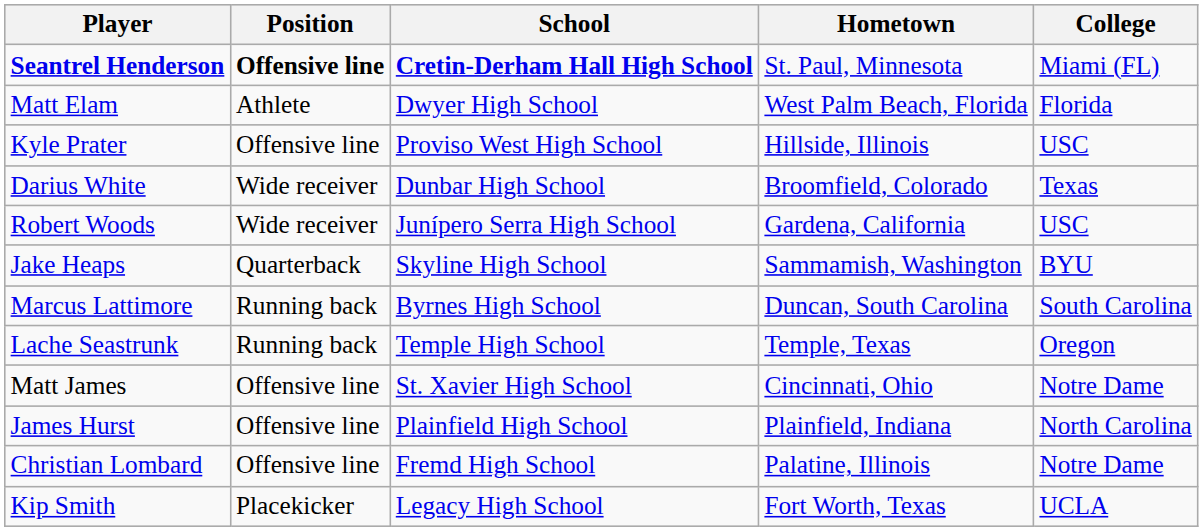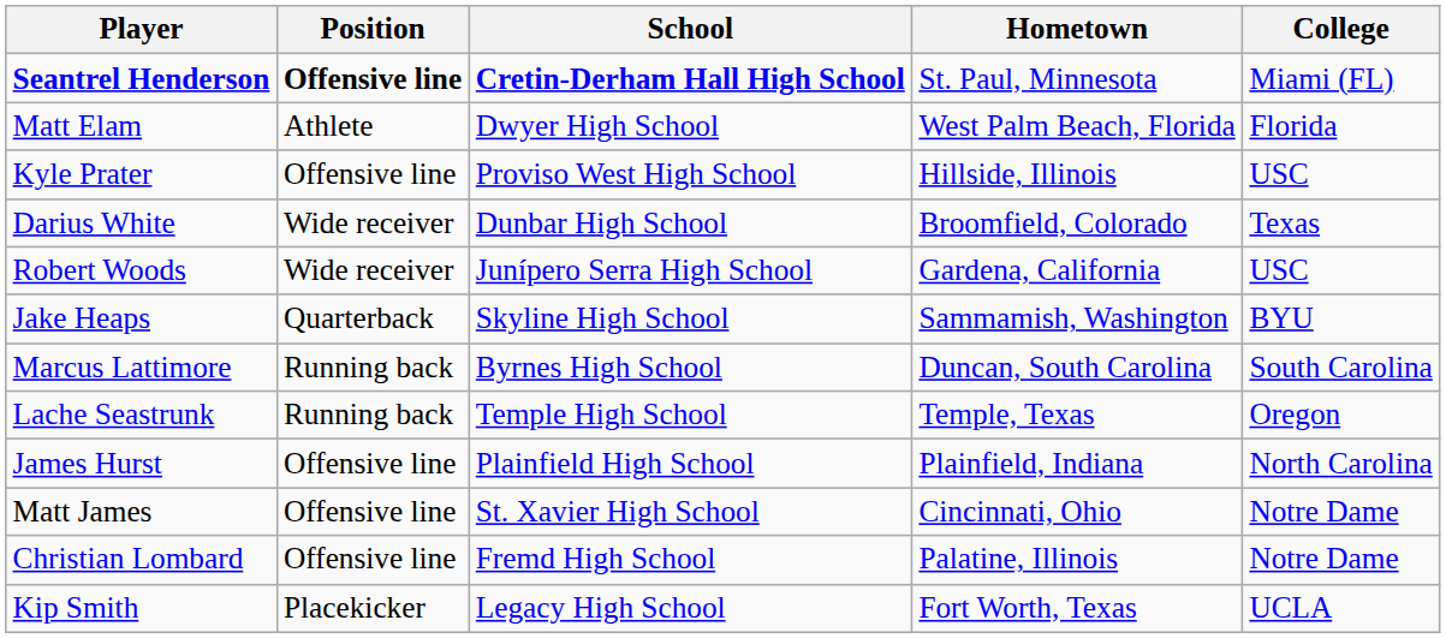 <table class="wikitable">
 <tr>
 <th>Player</th>
 <th>Position</th>
 <th>School</th>
 <th>Hometown</th>
 <th>College</th>
 </tr>
 <tr>
 <td><strong><a href='#'>Seantrel Henderson</a></strong></td>
 <td><strong>Offensive line</strong></td>
 <td><strong><a href='#'>Cretin-Derham Hall High School</a></strong></td>
 <td><a href='#'>St. Paul, Minnesota</a></td>
 <td><a href='#'>Miami (FL)</a></td>
 </tr>
 <tr>
 <td><a href='#'>Matt Elam</a></td>
 <td>Athlete</td>
 <td><a href='#'>Dwyer High School</a></td>
 <td><a href='#'>West Palm Beach, Florida</a></td>
 <td><a href='#'>Florida</a></td>
 </tr>
 <tr>
 <td><a href='#'>Kyle Prater</a></td>
 <td>Offensive line</td>
 <td><a href='#'>Proviso West High School</a></td>
 <td><a href='#'>Hillside, Illinois</a></td>
 <td><a href='#'>USC</a></td>
 </tr>
 <tr>
 <td><a href='#'>Darius White</a></td>
 <td>Wide receiver</td>
 <td><a href='#'>Dunbar High School</a></td>
 <td><a href='#'>Broomfield, Colorado</a></td>
 <td><a href='#'>Texas</a></td>
 </tr>
 <tr>
 <td><a href='#'>Robert Woods</a></td>
 <td>Wide receiver</td>
 <td><a href='#'>Junípero Serra High School</a></td>
 <td><a href='#'>Gardena, California</a></td>
 <td><a href='#'>USC</a></td>
 </tr>
 <tr>
 <td><a href='#'>Jake Heaps</a></td>
 <td>Quarterback</td>
 <td><a href='#'>Skyline High School</a></td>
 <td><a href='#'>Sammamish, Washington</a></td>
 <td><a href='#'>BYU</a></td>
 </tr>
 <tr>
 <td><a href='#'>Marcus Lattimore</a></td>
 <td>Running back</td>
 <td><a href='#'>Byrnes High School</a></td>
 <td><a href='#'>Duncan, South Carolina</a></td>
 <td><a href='#'>South Carolina</a></td>
 </tr>
 <tr>
 <td><a href='#'>Lache Seastrunk</a></td>
 <td>Running back</td>
 <td><a href='#'>Temple High School</a></td>
 <td><a href='#'>Temple, Texas</a></td>
 <td><a href='#'>Oregon</a></td>
 </tr>
 <tr>
+<td><a href='#'>James Hurst</a></td>
+<td>Offensive line</td>
+<td><a href='#'>Plainfield High School</a></td>
+<td><a href='#'>Plainfield, Indiana</a></td>
+<td><a href='#'>North Carolina</a></td>
+</tr>
+<tr>
 <td>Matt James</td>
 <td>Offensive line</td>
 <td><a href='#'>St. Xavier High School</a></td>
 <td><a href='#'>Cincinnati, Ohio</a></td>
 <td><a href='#'>Notre Dame</a></td>
-</tr>
-<tr>
-<td><a href='#'>James Hurst</a></td>
-<td>Offensive line</td>
-<td><a href='#'>Plainfield High School</a></td>
-<td><a href='#'>Plainfield, Indiana</a></td>
-<td><a href='#'>North Carolina</a></td>
 </tr>
 <tr>
 <td><a href='#'>Christian Lombard</a></td>
 <td>Offensive line</td>
 <td><a href='#'>Fremd High School</a></td>
 <td><a href='#'>Palatine, Illinois</a></td>
 <td><a href='#'>Notre Dame</a></td>
 </tr>
 <tr>
 <td><a href='#'>Kip Smith</a></td>
 <td>Placekicker</td>
 <td><a href='#'>Legacy High School</a></td>
 <td><a href='#'>Fort Worth, Texas</a></td>
 <td><a href='#'>UCLA</a></td>
 </tr>
 </table>
